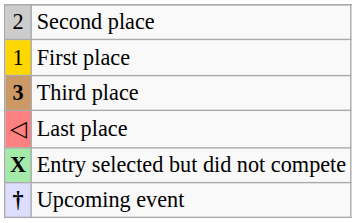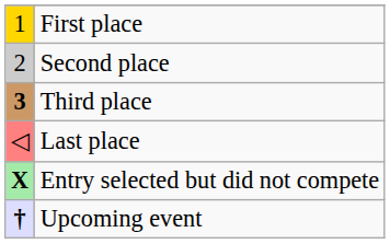 <table class="wikitable">
 <tr>
 </tr>
 <tr>
+<td style="text-align:center; background-color:#FFD700;">1</td>
+<td>First place</td>
+</tr>
+<tr>
 <td style="text-align:center; background-color:#CCC;">2</td>
 <td>Second place</td>
-</tr>
-<tr>
-<td style="text-align:center; background-color:#FFD700;">1</td>
-<td>First place</td>
 </tr>
 <tr>
 <td style="text-align:center; background-color:#C96;"><strong>3</strong></td>
 <td>Third place</td>
 </tr>
 <tr>
 <td style="text-align:center; background-color:#FE8080;">◁</td>
 <td>Last place</td>
 </tr>
 <tr>
 <td style="text-align:center; background-color:#A4EAA9;"><strong>X</strong></td>
 <td>Entry selected but did not compete</td>
 </tr>
 <tr>
 <td style="text-align:center; background-color:#DDF;"><strong>†</strong></td>
 <td>Upcoming event</td>
 </tr>
 </table>
